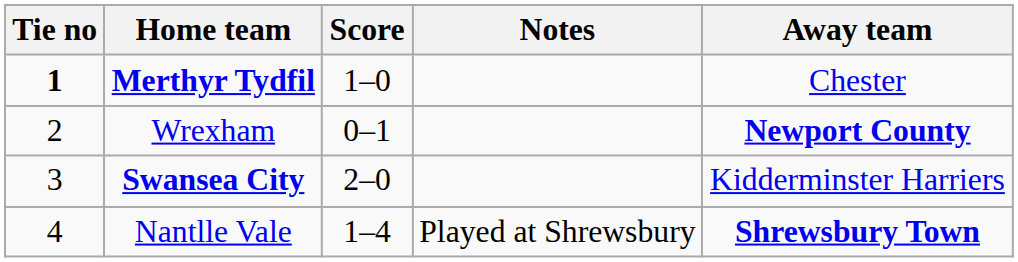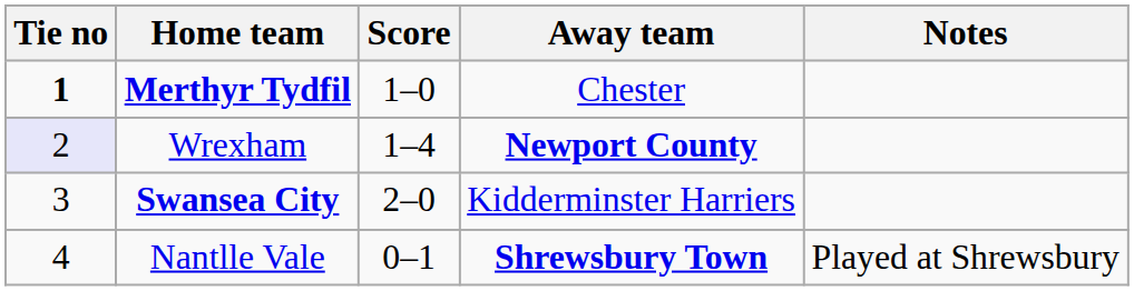 <table class="wikitable" style="text-align: center">
 <tr>
 <th>Tie no</th>
 <th>Home team</th>
 <th>Score</th>
+<th>Away team</th>
 <th>Notes</th>
-<th>Away team</th>
 </tr>
 <tr>
 <td><strong>1</strong></td>
 <td><strong><a href='#'>Merthyr Tydfil</a></strong></td>
 <td>1–0</td>
+<td><a href='#'>Chester</a></td>
 <td></td>
-<td><a href='#'>Chester</a></td>
 </tr>
 <tr>
-<td>2</td>
+<td style="background: lavender;">2</td>
 <td><a href='#'>Wrexham</a></td>
-<td>0–1</td>
+<td>1–4</td>
+<td><strong><a href='#'>Newport County</a></strong></td>
 <td></td>
-<td><strong><a href='#'>Newport County</a></strong></td>
 </tr>
 <tr>
 <td>3</td>
 <td><strong><a href='#'>Swansea City</a></strong></td>
 <td>2–0</td>
+<td><a href='#'>Kidderminster Harriers</a></td>
 <td></td>
-<td><a href='#'>Kidderminster Harriers</a></td>
 </tr>
 <tr>
 <td>4</td>
 <td><a href='#'>Nantlle Vale</a></td>
-<td>1–4</td>
+<td>0–1</td>
+<td><strong><a href='#'>Shrewsbury Town</a></strong></td>
 <td align="left">Played at Shrewsbury</td>
-<td><strong><a href='#'>Shrewsbury Town</a></strong></td>
 </tr>
 </table>
